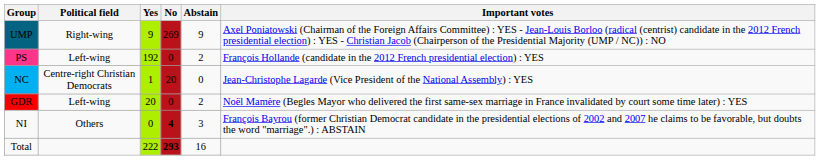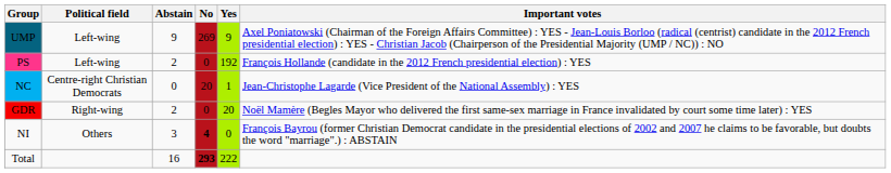 <table class="wikitable">
 <tr>
 <th>Group</th>
 <th>Political field</th>
+<th>Abstain</th>
+<th>No</th>
 <th>Yes</th>
-<th>No</th>
-<th>Abstain</th>
 <th>Important votes</th>
 </tr>
 <tr>
 <td align="center" style="border:1px solid #999;" bgcolor="#046380">UMP</td>
-<td align="center" style="border:1px solid #999;">Right-wing</td>
+<td align="center" style="border:1px solid #999;">Left-wing</td>
+<td align="center" style="border:1px solid #999;">9</td>
+<td align="center" style="border:1px solid #999;" bgcolor="#B9121B">269</td>
 <td align="center" style="border:1px solid #999;" bgcolor="#AEEE00">9</td>
-<td align="center" style="border:1px solid #999;" bgcolor="#B9121B">269</td>
-<td align="center" style="border:1px solid #999;">9</td>
 <td><a href='#'>Axel Poniatowski</a> (Chairman of the Foreign Affairs Committee) : YES - <a href='#'>Jean-Louis Borloo</a> (<a href='#'>radical</a> (centrist) candidate in the <a href='#'>2012 French presidential election</a>) : YES - <a href='#'>Christian Jacob</a> (Chairperson of the Presidential Majority (UMP / NC)) : NO</td>
 </tr>
 <tr>
 <td align="center" style="border:1px solid #999;" bgcolor="#FF358B">PS</td>
 <td align="center" style="border:1px solid #999;">Left-wing</td>
+<td align="center" style="border:1px solid #999;">2</td>
+<td align="center" style="border:1px solid #999;" bgcolor="#B9121B">0</td>
 <td align="center" style="border:1px solid #999;" bgcolor="#AEEE00">192</td>
-<td align="center" style="border:1px solid #999;" bgcolor="#B9121B">0</td>
-<td align="center" style="border:1px solid #999;">2</td>
 <td><a href='#'>François Hollande</a> (candidate in the <a href='#'>2012 French presidential election</a>) : YES</td>
 </tr>
 <tr>
 <td align="center" style="border:1px solid #999;" bgcolor="#01B0F0">NC</td>
 <td align="center" style="border:1px solid #999;">Centre-right Christian Democrats</td>
+<td align="center" style="border:1px solid #999;">0</td>
+<td align="center" style="border:1px solid #999;" bgcolor="#B9121B">20</td>
 <td align="center" style="border:1px solid #999;" bgcolor="#AEEE00">1</td>
-<td align="center" style="border:1px solid #999;" bgcolor="#B9121B">20</td>
-<td align="center" style="border:1px solid #999;">0</td>
 <td><a href='#'>Jean-Christophe Lagarde</a> (Vice President of the <a href='#'>National Assembly</a>) : YES</td>
 </tr>
 <tr>
 <td align="center" style="border:1px solid #999;" bgcolor="#F80000">GDR</td>
-<td align="center" style="border:1px solid #999;">Left-wing</td>
+<td align="center" style="border:1px solid #999;">Right-wing</td>
+<td align="center" style="border:1px solid #999;">2</td>
+<td align="center" style="border:1px solid #999;" bgcolor="#B9121B">0</td>
 <td align="center" style="border:1px solid #999;" bgcolor="#AEEE00">20</td>
-<td align="center" style="border:1px solid #999;" bgcolor="#B9121B">0</td>
-<td align="center" style="border:1px solid #999;">2</td>
 <td><a href='#'>Noël Mamère</a> (Begles Mayor who delivered the first same-sex marriage in France invalidated by court some time later) : YES</td>
 </tr>
 <tr>
 <td align="center" style="border:1px solid #999;">NI</td>
 <td align="center" style="border:1px solid #999;">Others</td>
+<td align="center" style="border:1px solid #999;">3</td>
+<td align="center" style="border:1px solid #999;" bgcolor="#B9121B"><strong>4</strong></td>
 <td align="center" style="border:1px solid #999;" bgcolor="#AEEE00">0</td>
-<td align="center" style="border:1px solid #999;" bgcolor="#B9121B"><strong>4</strong></td>
-<td align="center" style="border:1px solid #999;">3</td>
 <td><a href='#'>François Bayrou</a> (former Christian Democrat candidate in the presidential elections of <a href='#'>2002</a> and <a href='#'>2007</a> he claims to be favorable, but doubts the word "marriage".) : ABSTAIN</td>
 </tr>
 <tr>
 <td align="center" style="border:1px solid #999;">Total</td>
 <td></td>
+<td align="center" style="border:1px solid #999;">16</td>
+<td align="center" style="border:1px solid #999;" bgcolor="#B9121B"><strong>293</strong></td>
 <td align="center" style="border:1px solid #999;" bgcolor="#AEEE00">222</td>
-<td align="center" style="border:1px solid #999;" bgcolor="#B9121B"><strong>293</strong></td>
-<td align="center" style="border:1px solid #999;">16</td>
 <td></td>
 </tr>
 </table>
